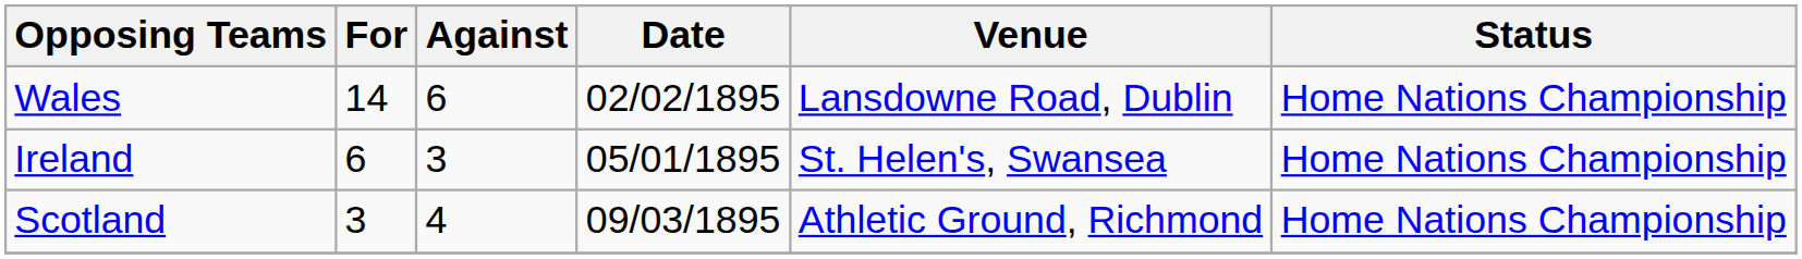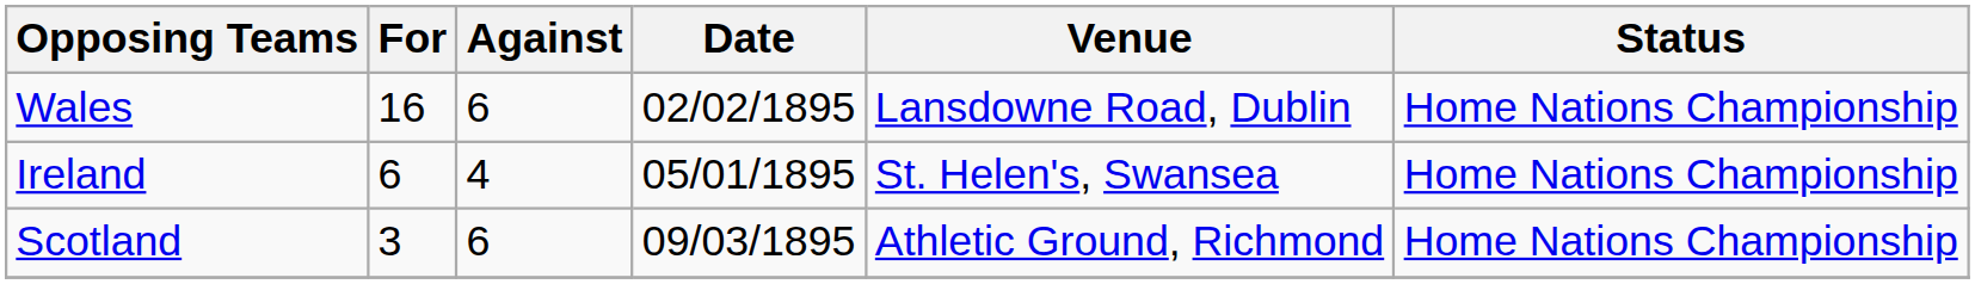 <table class="wikitable">
 <tr>
 <th>Opposing Teams</th>
 <th>For</th>
 <th>Against</th>
 <th>Date</th>
 <th>Venue</th>
 <th>Status</th>
 </tr>
 <tr>
 <td><a href='#'>Wales</a></td>
-<td>14</td>
+<td>16</td>
 <td>6</td>
 <td>02/02/1895</td>
 <td><a href='#'>Lansdowne Road</a>, <a href='#'>Dublin</a></td>
 <td><a href='#'>Home Nations Championship</a></td>
 </tr>
 <tr>
 <td><a href='#'>Ireland</a></td>
 <td>6</td>
-<td>3</td>
+<td>4</td>
 <td>05/01/1895</td>
 <td><a href='#'>St. Helen's</a>, <a href='#'>Swansea</a></td>
 <td><a href='#'>Home Nations Championship</a></td>
 </tr>
 <tr>
 <td><a href='#'>Scotland</a></td>
 <td>3</td>
-<td>4</td>
+<td>6</td>
 <td>09/03/1895</td>
 <td><a href='#'>Athletic Ground</a>, <a href='#'>Richmond</a></td>
 <td><a href='#'>Home Nations Championship</a></td>
 </tr>
 <tr>
 </tr>
 </table>
